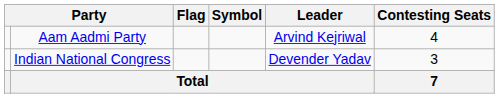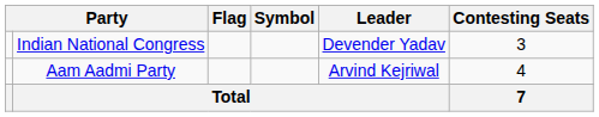 <table class="wikitable" style="text-align:center">
 <tr>
 <th colspan="2">Party</th>
 <th>Flag</th>
 <th>Symbol</th>
 <th>Leader</th>
 <th>Contesting Seats</th>
 </tr>
 <tr>
 <td></td>
+<td><a href='#'>Indian National Congress</a></td>
+<td></td>
+<td></td>
+<td><a href='#'>Devender Yadav</a></td>
+<td>3</td>
+</tr>
+<tr>
+<td></td>
 <td><a href='#'>Aam Aadmi Party</a></td>
 <td></td>
 <td></td>
 <td><a href='#'>Arvind Kejriwal</a></td>
 <td>4</td>
 </tr>
 <tr>
-<td></td>
-<td><a href='#'>Indian National Congress</a></td>
-<td></td>
-<td></td>
-<td><a href='#'>Devender Yadav</a></td>
-<td>3</td>
-</tr>
-<tr>
 <th></th>
 <th Colspan=4>Total</th>
 <th>7</th>
 </tr>
 </table>
